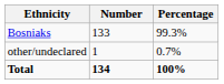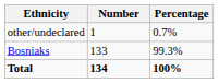 <table class="wikitable">
 <tr>
 <th width="100px">Ethnicity</th>
 <th width="80px">Number</th>
 <th width="80px">Percentage</th>
 </tr>
 <tr>
+<td>other/undeclared</td>
+<td>1</td>
+<td>0.7%</td>
+</tr>
+<tr>
 <td><a href='#'>Bosniaks</a></td>
 <td>133</td>
 <td>99.3%</td>
-</tr>
-<tr>
-<td>other/undeclared</td>
-<td>1</td>
-<td>0.7%</td>
 </tr>
 <tr>
 <td><strong>Total</strong></td>
 <td><strong>134</strong></td>
 <td><strong>100%</strong></td>
 </tr>
 </table>
